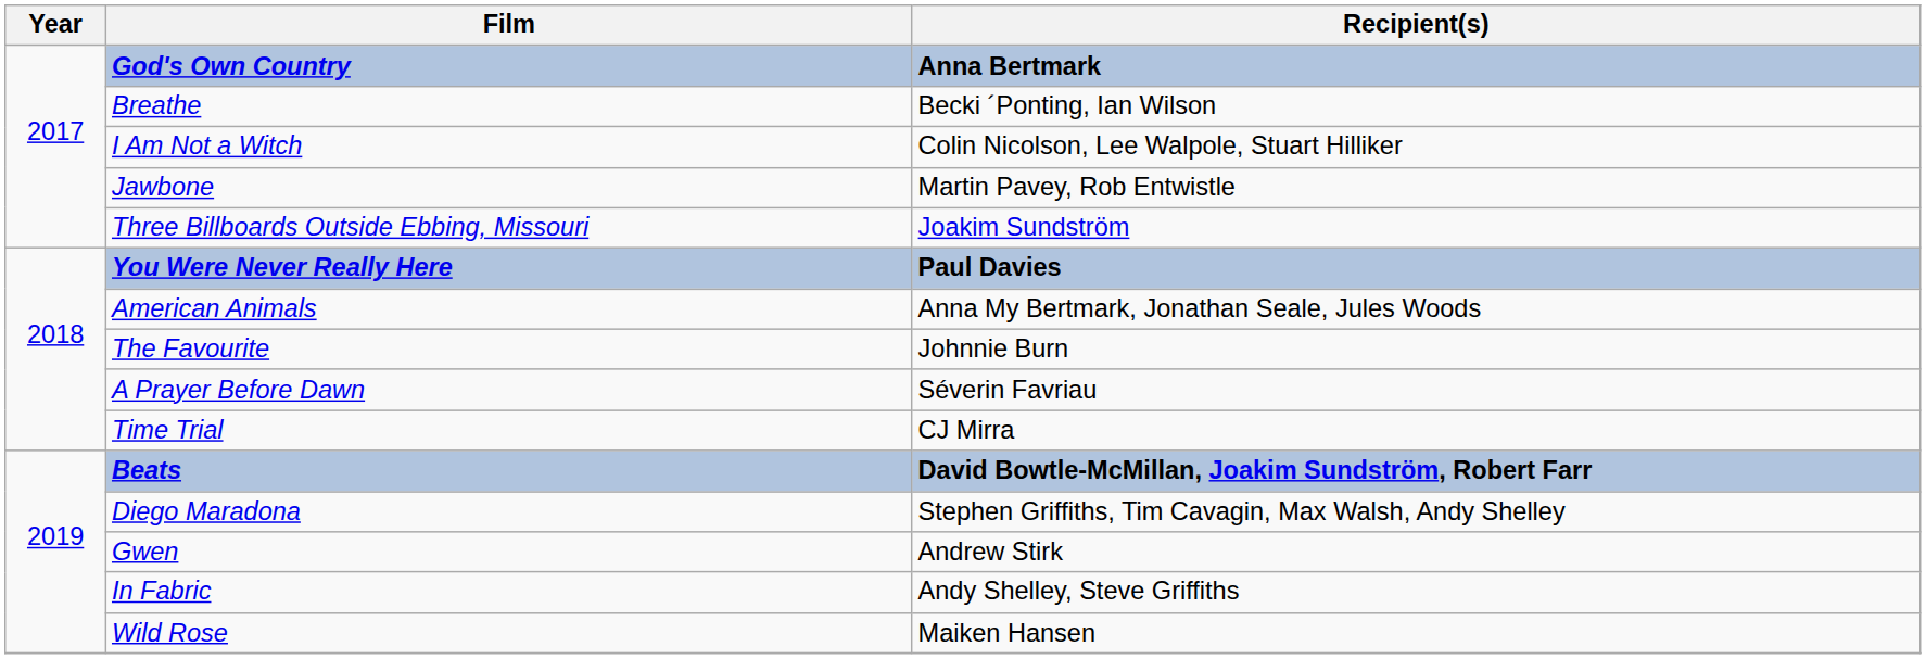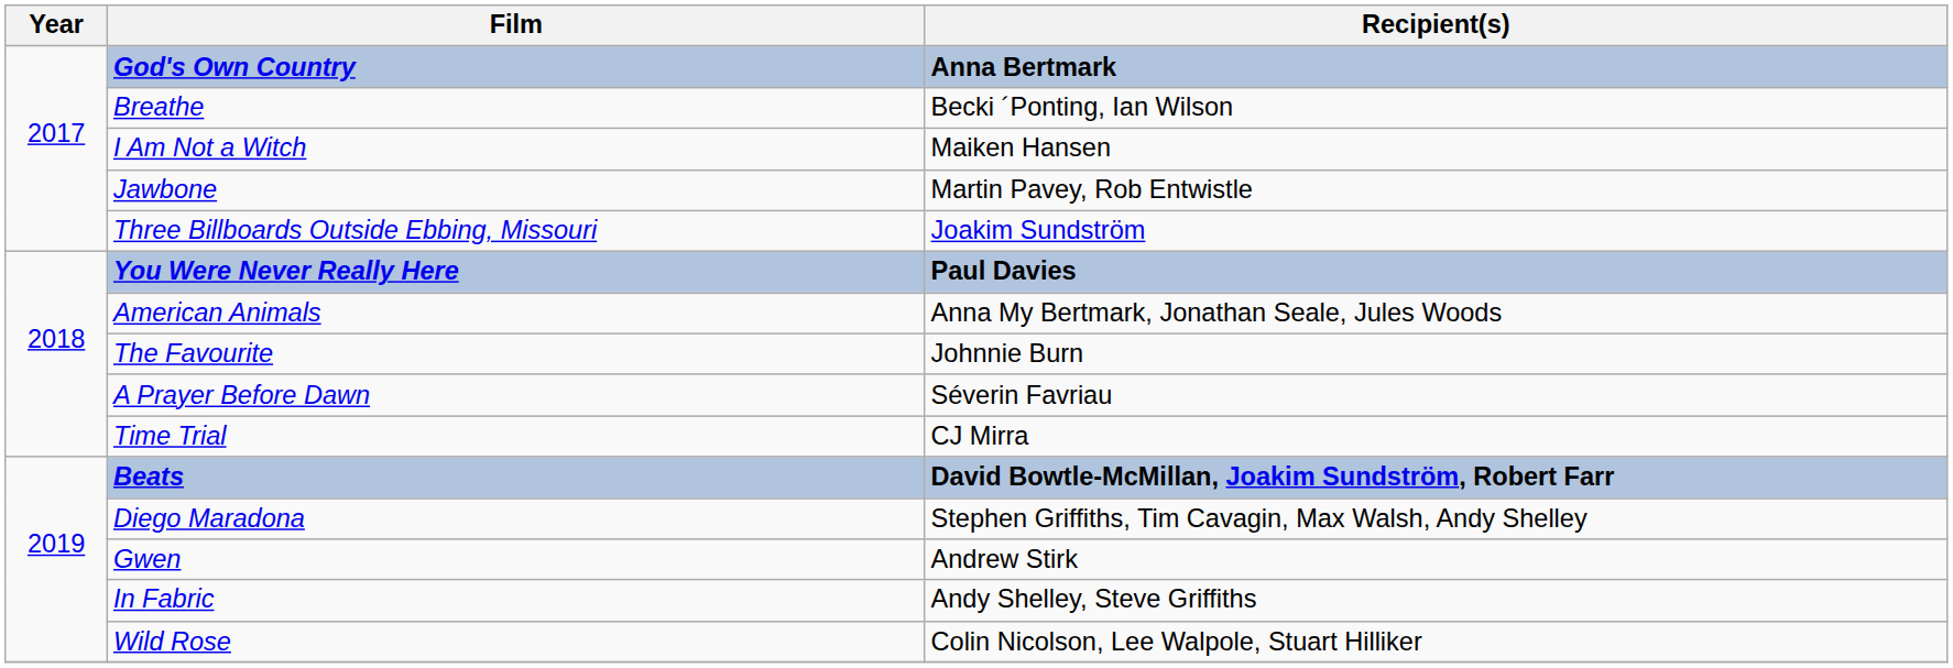 <table class="wikitable" width="95%" cellpadding="5">
 <tr>
 <th width="5%">Year</th>
 <th width="40%">Film</th>
 <th width="50%">Recipient(s)</th>
 </tr>
 <tr>
 <td rowspan="5" style="text-align:center;"><a href='#'>2017</a> <br><br></td>
 <td style="background:#B0C4DE"><strong><em><a href='#'>God's Own Country</a></em></strong></td>
 <td style="background:#B0C4DE"><strong>Anna Bertmark</strong></td>
 </tr>
 <tr>
 <td><em><a href='#'>Breathe</a></em></td>
 <td>Becki ´Ponting, Ian Wilson</td>
 </tr>
 <tr>
 <td><em><a href='#'>I Am Not a Witch</a></em></td>
-<td>Colin Nicolson, Lee Walpole, Stuart Hilliker</td>
+<td>Maiken Hansen</td>
 </tr>
 <tr>
 <td><em><a href='#'>Jawbone</a></em></td>
 <td>Martin Pavey, Rob Entwistle</td>
 </tr>
 <tr>
 <td><em><a href='#'>Three Billboards Outside Ebbing, Missouri</a></em></td>
 <td><a href='#'>Joakim Sundström</a></td>
 </tr>
 <tr>
 <td rowspan="5" style="text-align:center;"><a href='#'>2018</a> <br><br></td>
 <td style="background:#B0C4DE"><strong><em><a href='#'>You Were Never Really Here</a></em></strong></td>
 <td style="background:#B0C4DE"><strong>Paul Davies</strong></td>
 </tr>
 <tr>
 <td><em><a href='#'>American Animals</a></em></td>
 <td>Anna My Bertmark, Jonathan Seale, Jules Woods</td>
 </tr>
 <tr>
 <td><em><a href='#'>The Favourite</a></em></td>
 <td>Johnnie Burn</td>
 </tr>
 <tr>
 <td><em><a href='#'>A Prayer Before Dawn</a></em></td>
 <td>Séverin Favriau</td>
 </tr>
 <tr>
 <td><em><a href='#'>Time Trial</a></em></td>
 <td>CJ Mirra</td>
 </tr>
 <tr>
 <td rowspan="5" style="text-align:center;"><a href='#'>2019</a> <br><br></td>
 <td style="background:#B0C4DE"><strong><em><a href='#'>Beats</a></em></strong></td>
 <td style="background:#B0C4DE"><strong>David Bowtle-McMillan, <a href='#'>Joakim Sundström</a>, Robert Farr</strong></td>
 </tr>
 <tr>
 <td><em><a href='#'>Diego Maradona</a></em></td>
 <td>Stephen Griffiths, Tim Cavagin, Max Walsh, Andy Shelley</td>
 </tr>
 <tr>
 <td><em><a href='#'>Gwen</a></em></td>
 <td>Andrew Stirk</td>
 </tr>
 <tr>
 <td><em><a href='#'>In Fabric</a></em></td>
 <td>Andy Shelley, Steve Griffiths</td>
 </tr>
 <tr>
 <td><em><a href='#'>Wild Rose</a></em></td>
-<td>Maiken Hansen</td>
+<td>Colin Nicolson, Lee Walpole, Stuart Hilliker</td>
 </tr>
 <tr>
 </tr>
 </table>
